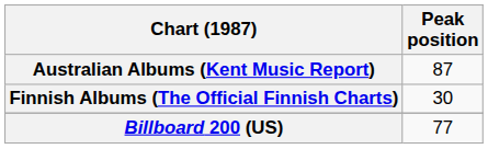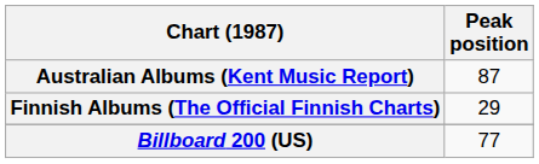 <table class="wikitable sortable plainrowheaders" style="text-align:center">
 <tr>
 <th scope="col">Chart (1987)</th>
 <th scope="col">Peak<br>position</th>
 </tr>
 <tr>
 <th scope="row">Australian Albums (<a href='#'>Kent Music Report</a>)</th>
 <td align="center">87</td>
 </tr>
 <tr>
 <th scope="row">Finnish Albums (<a href='#'>The Official Finnish Charts</a>)</th>
-<td align="center">30</td>
+<td align="center">29</td>
 </tr>
 <tr>
 </tr>
 <tr>
 </tr>
 <tr>
 <th scope="row"><a href='#'><em>Billboard</em> 200</a> (US)</th>
 <td align="center">77</td>
 </tr>
 </table>
